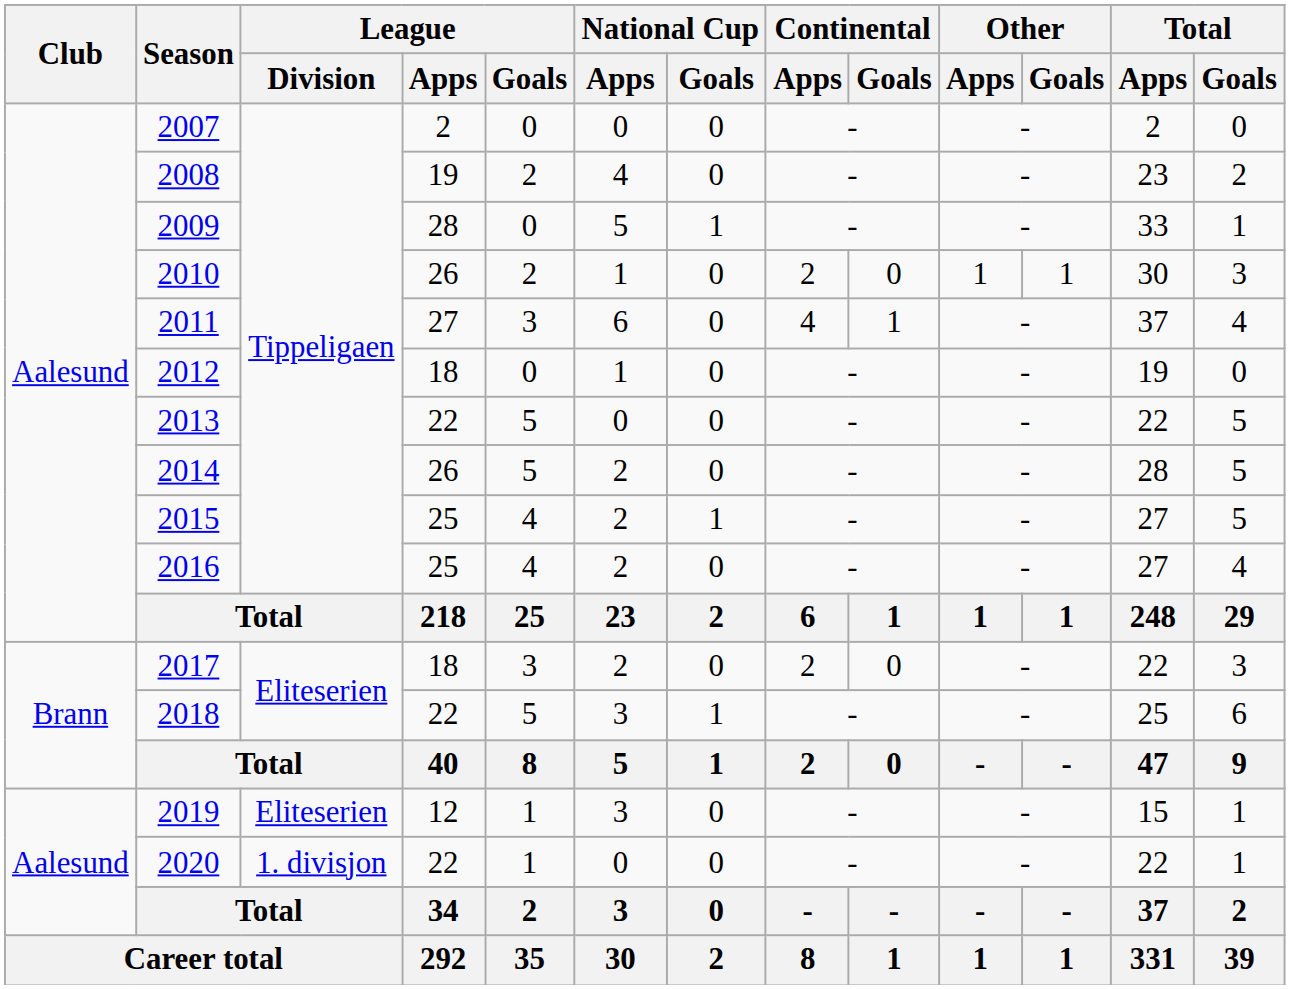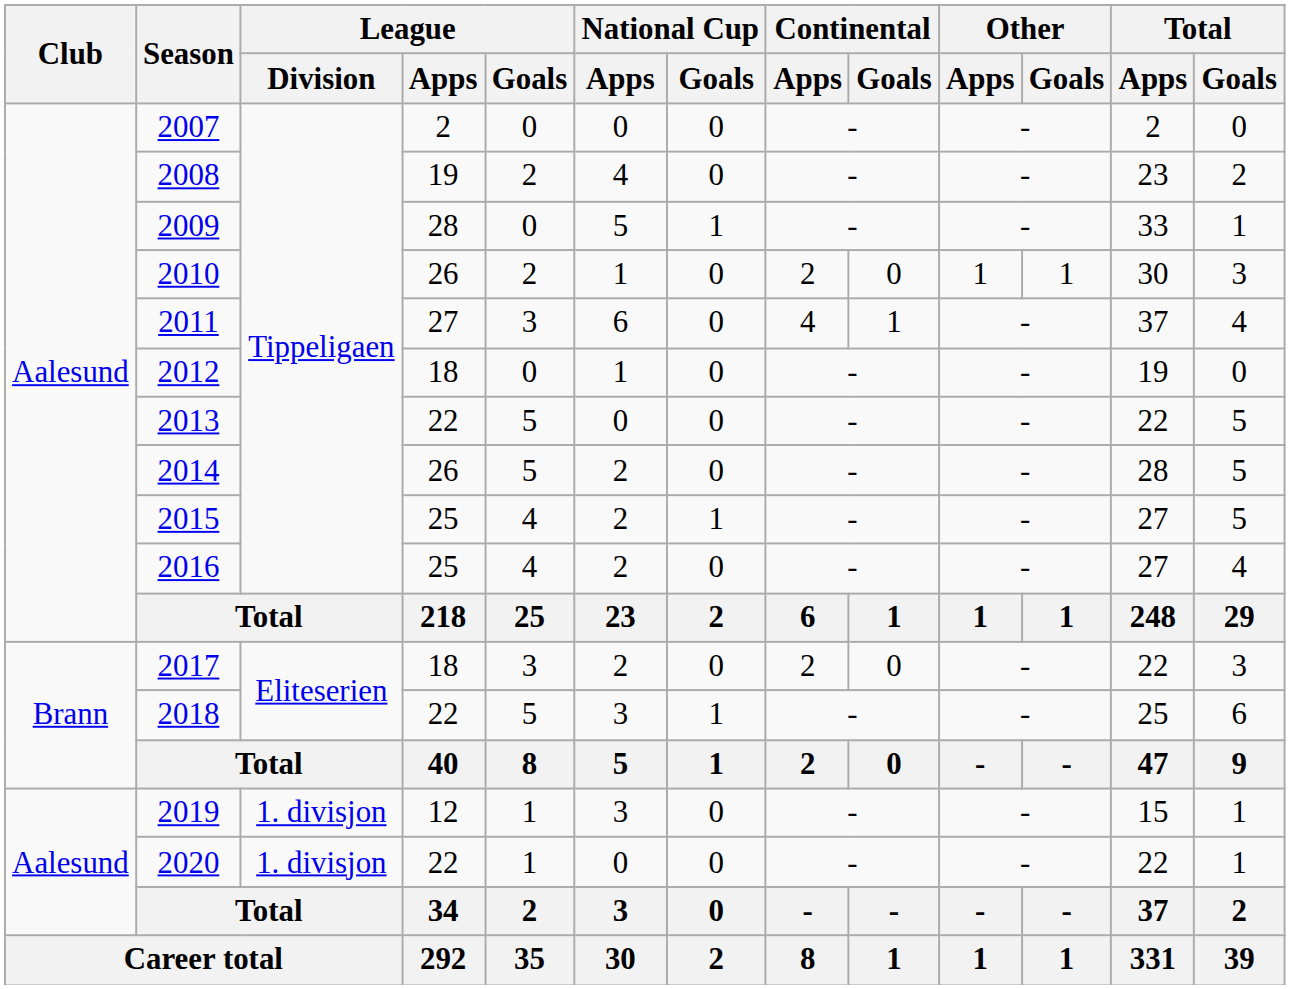 <table class="wikitable" style="text-align: center;">
 <tr>
 <th rowspan="2">Club</th>
 <th rowspan="2">Season</th>
 <th colspan="3">League</th>
 <th colspan="2">National Cup</th>
 <th colspan="2">Continental</th>
 <th colspan="2">Other</th>
 <th colspan="2">Total</th>
 </tr>
 <tr>
 <th>Division</th>
 <th>Apps</th>
 <th>Goals</th>
 <th>Apps</th>
 <th>Goals</th>
 <th>Apps</th>
 <th>Goals</th>
 <th>Apps</th>
 <th>Goals</th>
 <th>Apps</th>
 <th>Goals</th>
 </tr>
 <tr>
 <td rowspan="11"><a href='#'>Aalesund</a></td>
 <td><a href='#'>2007</a></td>
 <td rowspan="10"><a href='#'>Tippeligaen</a></td>
 <td>2</td>
 <td>0</td>
 <td>0</td>
 <td>0</td>
 <td colspan="2">-</td>
 <td colspan="2">-</td>
 <td>2</td>
 <td>0</td>
 </tr>
 <tr>
 <td><a href='#'>2008</a></td>
 <td>19</td>
 <td>2</td>
 <td>4</td>
 <td>0</td>
 <td colspan="2">-</td>
 <td colspan="2">-</td>
 <td>23</td>
 <td>2</td>
 </tr>
 <tr>
 <td><a href='#'>2009</a></td>
 <td>28</td>
 <td>0</td>
 <td>5</td>
 <td>1</td>
 <td colspan="2">-</td>
 <td colspan="2">-</td>
 <td>33</td>
 <td>1</td>
 </tr>
 <tr>
 <td><a href='#'>2010</a></td>
 <td>26</td>
 <td>2</td>
 <td>1</td>
 <td>0</td>
 <td>2</td>
 <td>0</td>
 <td>1</td>
 <td>1</td>
 <td>30</td>
 <td>3</td>
 </tr>
 <tr>
 <td><a href='#'>2011</a></td>
 <td>27</td>
 <td>3</td>
 <td>6</td>
 <td>0</td>
 <td>4</td>
 <td>1</td>
 <td colspan="2">-</td>
 <td>37</td>
 <td>4</td>
 </tr>
 <tr>
 <td><a href='#'>2012</a></td>
 <td>18</td>
 <td>0</td>
 <td>1</td>
 <td>0</td>
 <td colspan="2">-</td>
 <td colspan="2">-</td>
 <td>19</td>
 <td>0</td>
 </tr>
 <tr>
 <td><a href='#'>2013</a></td>
 <td>22</td>
 <td>5</td>
 <td>0</td>
 <td>0</td>
 <td colspan="2">-</td>
 <td colspan="2">-</td>
 <td>22</td>
 <td>5</td>
 </tr>
 <tr>
 <td><a href='#'>2014</a></td>
 <td>26</td>
 <td>5</td>
 <td>2</td>
 <td>0</td>
 <td colspan="2">-</td>
 <td colspan="2">-</td>
 <td>28</td>
 <td>5</td>
 </tr>
 <tr>
 <td><a href='#'>2015</a></td>
 <td>25</td>
 <td>4</td>
 <td>2</td>
 <td>1</td>
 <td colspan="2">-</td>
 <td colspan="2">-</td>
 <td>27</td>
 <td>5</td>
 </tr>
 <tr>
 <td><a href='#'>2016</a></td>
 <td>25</td>
 <td>4</td>
 <td>2</td>
 <td>0</td>
 <td colspan="2">-</td>
 <td colspan="2">-</td>
 <td>27</td>
 <td>4</td>
 </tr>
 <tr>
 <th colspan="2">Total</th>
 <th>218</th>
 <th>25</th>
 <th>23</th>
 <th>2</th>
 <th>6</th>
 <th>1</th>
 <th>1</th>
 <th>1</th>
 <th>248</th>
 <th>29</th>
 </tr>
 <tr>
 <td rowspan="3"><a href='#'>Brann</a></td>
 <td><a href='#'>2017</a></td>
 <td rowspan="2"><a href='#'>Eliteserien</a></td>
 <td>18</td>
 <td>3</td>
 <td>2</td>
 <td>0</td>
 <td>2</td>
 <td>0</td>
 <td colspan="2">-</td>
 <td>22</td>
 <td>3</td>
 </tr>
 <tr>
 <td><a href='#'>2018</a></td>
 <td>22</td>
 <td>5</td>
 <td>3</td>
 <td>1</td>
 <td colspan="2">-</td>
 <td colspan="2">-</td>
 <td>25</td>
 <td>6</td>
 </tr>
 <tr>
 <th colspan="2">Total</th>
 <th>40</th>
 <th>8</th>
 <th>5</th>
 <th>1</th>
 <th>2</th>
 <th>0</th>
 <th>-</th>
 <th>-</th>
 <th>47</th>
 <th>9</th>
 </tr>
 <tr>
 <td rowspan="3"><a href='#'>Aalesund</a></td>
 <td><a href='#'>2019</a></td>
-<td rowspan="1"><a href='#'>Eliteserien</a></td>
+<td rowspan="1"><a href='#'>1. divisjon</a></td>
 <td>12</td>
 <td>1</td>
 <td>3</td>
 <td>0</td>
 <td colspan="2">-</td>
 <td colspan="2">-</td>
 <td>15</td>
 <td>1</td>
 </tr>
 <tr>
 <td><a href='#'>2020</a></td>
 <td rowspan="1"><a href='#'>1. divisjon</a></td>
 <td>22</td>
 <td>1</td>
 <td>0</td>
 <td>0</td>
 <td colspan="2">-</td>
 <td colspan="2">-</td>
 <td>22</td>
 <td>1</td>
 </tr>
 <tr>
 <th colspan="2">Total</th>
 <th>34</th>
 <th>2</th>
 <th>3</th>
 <th>0</th>
 <th>-</th>
 <th>-</th>
 <th>-</th>
 <th>-</th>
 <th>37</th>
 <th>2</th>
 </tr>
 <tr>
 <th colspan="3">Career total</th>
 <th>292</th>
 <th>35</th>
 <th>30</th>
 <th>2</th>
 <th>8</th>
 <th>1</th>
 <th>1</th>
 <th>1</th>
 <th>331</th>
 <th>39</th>
 </tr>
 </table>
